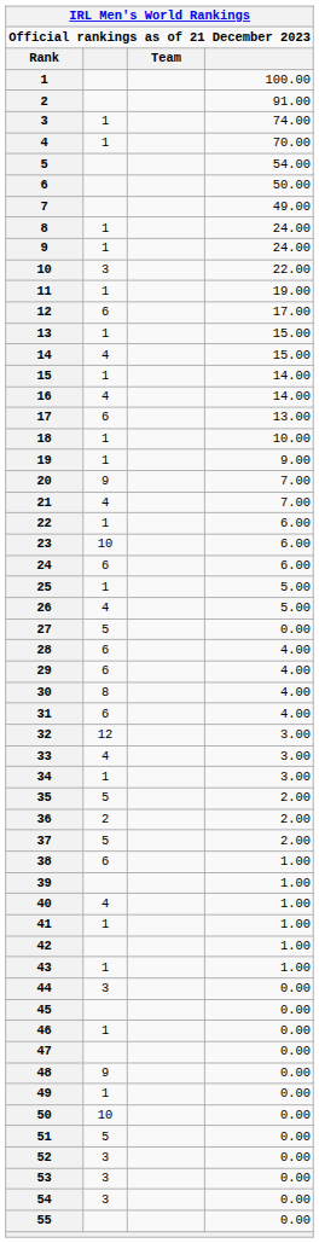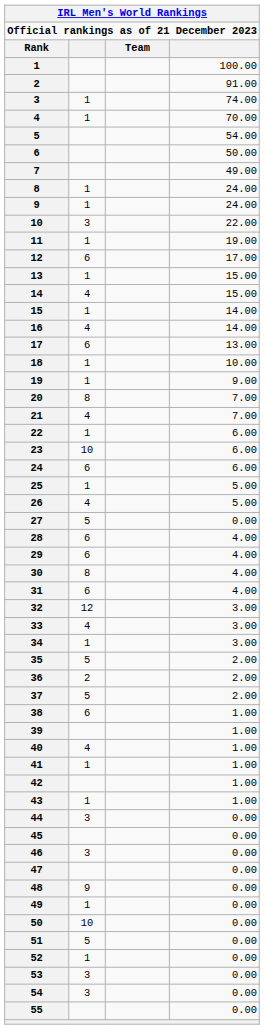 <table class="wikitable" style="text-align:center; font-size: 90%; float: right; margin-left: 1em;">
 <tr>
 <th colspan="4"><a href='#'>IRL Men's World Rankings</a></th>
 </tr>
 <tr>
 <td colspan=4 style="text-align:center;"><strong>Official rankings as of 21 December 2023</strong></td>
 </tr>
 <tr>
 <th>Rank</th>
 <th></th>
 <th>Team</th>
 <th></th>
 </tr>
 <tr>
 <th>1</th>
 <td></td>
 <td style="text-align:left;"></td>
 <td style="text-align:right;">100.00</td>
 </tr>
 <tr>
 <th>2</th>
 <td></td>
 <td style="text-align:left;"></td>
 <td style="text-align:right;">91.00</td>
 </tr>
 <tr>
 <th>3</th>
 <td> 1</td>
 <td style="text-align:left;"></td>
 <td style="text-align:right;">74.00</td>
 </tr>
 <tr>
 <th>4</th>
 <td> 1</td>
 <td style="text-align:left;"></td>
 <td style="text-align:right;">70.00</td>
 </tr>
 <tr>
 <th>5</th>
 <td></td>
 <td style="text-align:left;"></td>
 <td style="text-align:right;">54.00</td>
 </tr>
 <tr>
 <th>6</th>
 <td></td>
 <td style="text-align:left;"></td>
 <td style="text-align:right;">50.00</td>
 </tr>
 <tr>
 <th>7</th>
 <td></td>
 <td style="text-align:left;"></td>
 <td style="text-align:right;">49.00</td>
 </tr>
 <tr>
 <th>8</th>
 <td> 1</td>
 <td style="text-align:left;"></td>
 <td style="text-align:right;">24.00</td>
 </tr>
 <tr>
 <th>9</th>
 <td> 1</td>
 <td style="text-align:left;"></td>
 <td style="text-align:right;">24.00</td>
 </tr>
 <tr>
 <th>10</th>
 <td> 3</td>
 <td style="text-align:left;"></td>
 <td style="text-align:right;">22.00</td>
 </tr>
 <tr>
 <th>11</th>
 <td> 1</td>
 <td style="text-align:left;"></td>
 <td style="text-align:right;">19.00</td>
 </tr>
 <tr>
 <th>12</th>
 <td> 6</td>
 <td style="text-align:left;"></td>
 <td style="text-align:right;">17.00</td>
 </tr>
 <tr>
 <th>13</th>
 <td> 1</td>
 <td style="text-align:left;"></td>
 <td style="text-align:right;">15.00</td>
 </tr>
 <tr>
 <th>14</th>
 <td> 4</td>
 <td style="text-align:left;"></td>
 <td style="text-align:right;">15.00</td>
 </tr>
 <tr>
 <th>15</th>
 <td> 1</td>
 <td style="text-align:left;"></td>
 <td style="text-align:right;">14.00</td>
 </tr>
 <tr>
 <th>16</th>
 <td> 4</td>
 <td style="text-align:left;"></td>
 <td style="text-align:right;">14.00</td>
 </tr>
 <tr>
 <th>17</th>
 <td> 6</td>
 <td style="text-align:left;"></td>
 <td style="text-align:right;">13.00</td>
 </tr>
 <tr>
 <th>18</th>
 <td> 1</td>
 <td style="text-align:left;"></td>
 <td style="text-align:right;">10.00</td>
 </tr>
 <tr>
 <th>19</th>
 <td> 1</td>
 <td style="text-align:left;"></td>
 <td style="text-align:right;">9.00</td>
 </tr>
 <tr>
 <th>20</th>
-<td> 9</td>
+<td> 8</td>
 <td style="text-align:left;"></td>
 <td style="text-align:right;">7.00</td>
 </tr>
 <tr>
 <th>21</th>
 <td> 4</td>
 <td style="text-align:left;"></td>
 <td style="text-align:right;">7.00</td>
 </tr>
 <tr>
 <th>22</th>
 <td> 1</td>
 <td style="text-align:left;"></td>
 <td style="text-align:right;">6.00</td>
 </tr>
 <tr>
 <th>23</th>
 <td> 10</td>
 <td style="text-align:left;"></td>
 <td style="text-align:right;">6.00</td>
 </tr>
 <tr>
 <th>24</th>
 <td> 6</td>
 <td style="text-align:left;"></td>
 <td style="text-align:right;">6.00</td>
 </tr>
 <tr>
 <th>25</th>
 <td> 1</td>
 <td style="text-align:left;"></td>
 <td style="text-align:right;">5.00</td>
 </tr>
 <tr>
 <th>26</th>
 <td> 4</td>
 <td style="text-align:left;"></td>
 <td style="text-align:right;">5.00</td>
 </tr>
 <tr>
 <th>27</th>
 <td> 5</td>
 <td style="text-align:left;"></td>
 <td style="text-align:right;">0.00</td>
 </tr>
 <tr>
 <th>28</th>
 <td> 6</td>
 <td style="text-align:left;"></td>
 <td style="text-align:right;">4.00</td>
 </tr>
 <tr>
 <th>29</th>
 <td> 6</td>
 <td style="text-align:left;"></td>
 <td style="text-align:right;">4.00</td>
 </tr>
 <tr>
 <th>30</th>
 <td> 8</td>
 <td style="text-align:left;"></td>
 <td style="text-align:right;">4.00</td>
 </tr>
 <tr>
 <th>31</th>
 <td> 6</td>
 <td style="text-align:left;"></td>
 <td style="text-align:right;">4.00</td>
 </tr>
 <tr>
 <th>32</th>
 <td> 12</td>
 <td style="text-align:left;"></td>
 <td style="text-align:right;">3.00</td>
 </tr>
 <tr>
 <th>33</th>
 <td> 4</td>
 <td style="text-align:left;"></td>
 <td style="text-align:right;">3.00</td>
 </tr>
 <tr>
 <th>34</th>
 <td> 1</td>
 <td style="text-align:left;"></td>
 <td style="text-align:right;">3.00</td>
 </tr>
 <tr>
 <th>35</th>
 <td> 5</td>
 <td style="text-align:left;"></td>
 <td style="text-align:right;">2.00</td>
 </tr>
 <tr>
 <th>36</th>
 <td> 2</td>
 <td style="text-align:left;"></td>
 <td style="text-align:right;">2.00</td>
 </tr>
 <tr>
 <th>37</th>
 <td> 5</td>
 <td style="text-align:left;"></td>
 <td style="text-align:right;">2.00</td>
 </tr>
 <tr>
 <th>38</th>
 <td> 6</td>
 <td style="text-align:left;"></td>
 <td style="text-align:right;">1.00</td>
 </tr>
 <tr>
 <th>39</th>
 <td></td>
 <td style="text-align:left;"></td>
 <td style="text-align:right;">1.00</td>
 </tr>
 <tr>
 <th>40</th>
 <td> 4</td>
 <td style="text-align:left;"></td>
 <td style="text-align:right;">1.00</td>
 </tr>
 <tr>
 <th>41</th>
 <td> 1</td>
 <td style="text-align:left;"></td>
 <td style="text-align:right;">1.00</td>
 </tr>
 <tr>
 <th>42</th>
 <td></td>
 <td style="text-align:left;"></td>
 <td style="text-align:right;">1.00</td>
 </tr>
 <tr>
 <th>43</th>
 <td> 1</td>
 <td style="text-align:left;"></td>
 <td style="text-align:right;">1.00</td>
 </tr>
 <tr>
 <th>44</th>
 <td> 3</td>
 <td style="text-align:left;"></td>
 <td style="text-align:right;">0.00</td>
 </tr>
 <tr>
 <th>45</th>
 <td></td>
 <td style="text-align:left;"></td>
 <td style="text-align:right;">0.00</td>
 </tr>
 <tr>
 <th>46</th>
-<td> 1</td>
+<td> 3</td>
 <td style="text-align:left;"></td>
 <td style="text-align:right;">0.00</td>
 </tr>
 <tr>
 <th>47</th>
 <td></td>
 <td style="text-align:left;"></td>
 <td style="text-align:right;">0.00</td>
 </tr>
 <tr>
 <th>48</th>
 <td> 9</td>
 <td style="text-align:left;"></td>
 <td style="text-align:right;">0.00</td>
 </tr>
 <tr>
 <th>49</th>
 <td> 1</td>
 <td style="text-align:left;"></td>
 <td style="text-align:right;">0.00</td>
 </tr>
 <tr>
 <th>50</th>
 <td> 10</td>
 <td style="text-align:left;"></td>
 <td style="text-align:right;">0.00</td>
 </tr>
 <tr>
 <th>51</th>
 <td> 5</td>
 <td style="text-align:left;"></td>
 <td style="text-align:right;">0.00</td>
 </tr>
 <tr>
 <th>52</th>
-<td> 3</td>
+<td> 1</td>
 <td style="text-align:left;"></td>
 <td style="text-align:right;">0.00</td>
 </tr>
 <tr>
 <th>53</th>
 <td> 3</td>
 <td style="text-align:left;"></td>
 <td style="text-align:right;">0.00</td>
 </tr>
 <tr>
 <th>54</th>
 <td> 3</td>
 <td style="text-align:left;"></td>
 <td style="text-align:right;">0.00</td>
 </tr>
 <tr>
 <th>55</th>
 <td></td>
 <td style="text-align:left;"></td>
 <td style="text-align:right;">0.00</td>
 </tr>
 <tr>
 <th colspan=4></th>
 </tr>
 </table>
